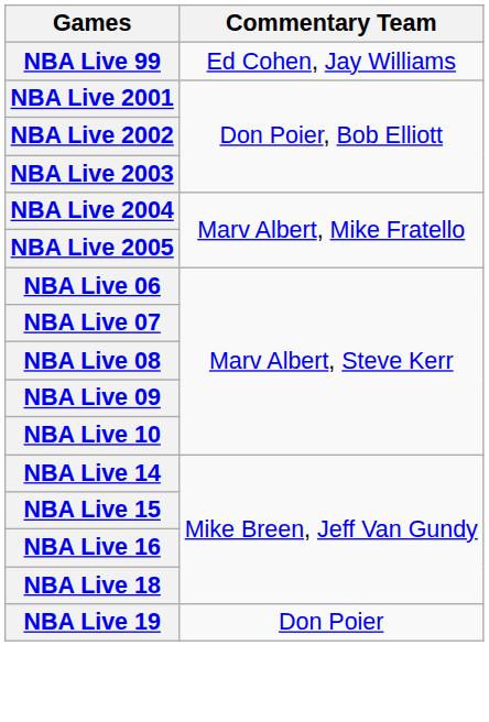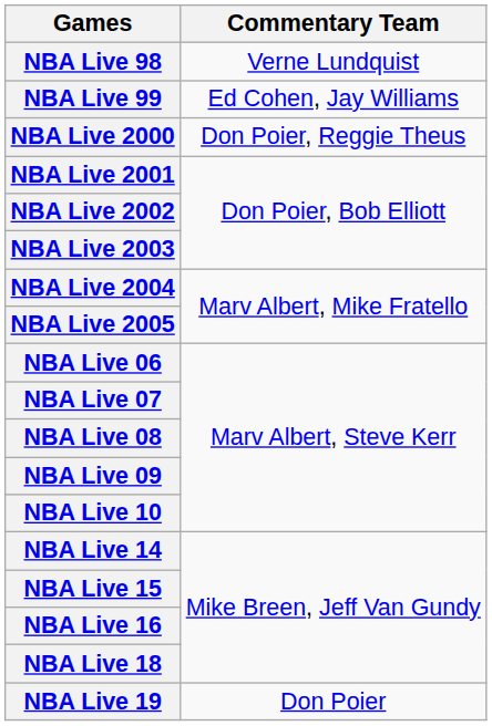 <table class="wikitable sortable plainrowheaders" style="text-align: center;">
 <tr>
 <th rowspan="1" scope="col">Games</th>
 <th rowspan="1" scope="col">Commentary Team</th>
 </tr>
 <tr>
+<th scope="row"><a href='#'>NBA Live 98</a></th>
+<td><a href='#'>Verne Lundquist</a></td>
+</tr>
+<tr>
 <th scope="row"><a href='#'>NBA Live 99</a></th>
 <td><a href='#'>Ed Cohen</a>, <a href='#'>Jay Williams</a></td>
+</tr>
+<tr>
+<th scope="row"><a href='#'>NBA Live 2000</a></th>
+<td><a href='#'>Don Poier</a>, <a href='#'>Reggie Theus</a></td>
 </tr>
 <tr>
 <th scope="row"><a href='#'>NBA Live 2001</a></th>
 <td rowspan="3"><a href='#'>Don Poier</a>, <a href='#'>Bob Elliott</a></td>
 </tr>
 <tr>
 <th scope="row"><a href='#'>NBA Live 2002</a></th>
 </tr>
 <tr>
 <th scope="row"><a href='#'>NBA Live 2003</a></th>
 </tr>
 <tr>
 <th scope="row"><a href='#'>NBA Live 2004</a></th>
 <td rowspan="2"><a href='#'>Marv Albert</a>, <a href='#'>Mike Fratello</a></td>
 </tr>
 <tr>
 <th scope="row"><a href='#'>NBA Live 2005</a></th>
 </tr>
 <tr>
 <th scope="row"><a href='#'>NBA Live 06</a></th>
 <td rowspan="5"><a href='#'>Marv Albert</a>, <a href='#'>Steve Kerr</a></td>
 </tr>
 <tr>
 <th scope="row"><a href='#'>NBA Live 07</a></th>
 </tr>
 <tr>
 <th scope="row"><a href='#'>NBA Live 08</a></th>
 </tr>
 <tr>
 <th scope="row"><a href='#'>NBA Live 09</a></th>
 </tr>
 <tr>
 <th scope="row"><a href='#'>NBA Live 10</a></th>
 </tr>
 <tr>
 <th scope="row"><a href='#'>NBA Live 14</a></th>
 <td rowspan="4"><a href='#'>Mike Breen</a>, <a href='#'>Jeff Van Gundy</a></td>
 </tr>
 <tr>
 <th scope="row"><a href='#'>NBA Live 15</a></th>
 </tr>
 <tr>
 <th scope="row"><a href='#'>NBA Live 16</a></th>
 </tr>
 <tr>
 <th scope="row"><a href='#'>NBA Live 18</a></th>
 </tr>
 <tr>
 <th scope="row"><a href='#'>NBA Live 19</a></th>
 <td><a href='#'>Don Poier</a></td>
 </tr>
 </table>
